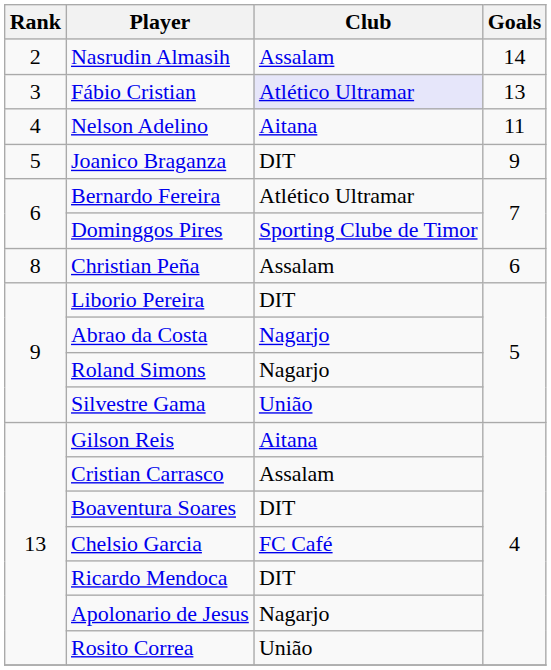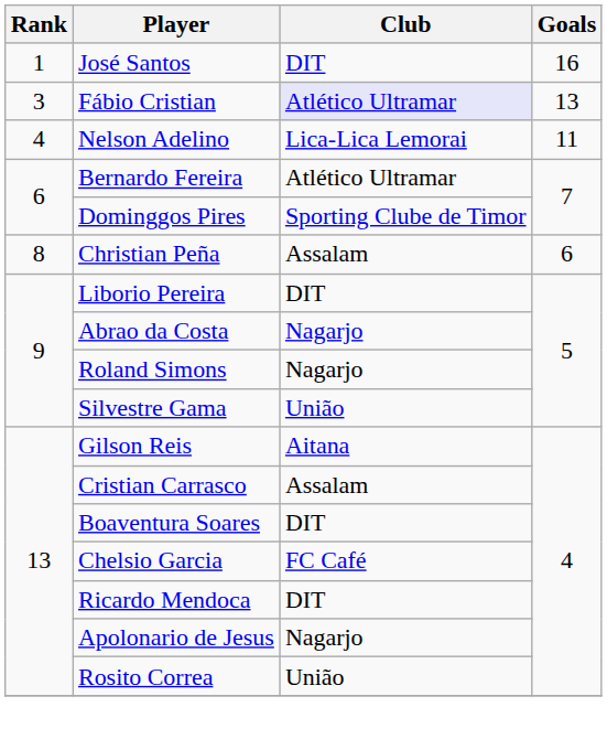 <table class="wikitable" style="text-align:center">
 <tr>
 <th>Rank</th>
 <th>Player</th>
 <th>Club</th>
 <th>Goals</th>
 </tr>
 <tr>
-<td>2</td>
-<td align="left"> <a href='#'>Nasrudin Almasih</a></td>
-<td align="left"><a href='#'>Assalam</a></td>
-<td>14</td>
+<td>1</td>
+<td align="left"> <a href='#'>José Santos</a></td>
+<td align="left"><a href='#'>DIT</a></td>
+<td>16</td>
 </tr>
 <tr>
 <td>3</td>
 <td align="left"> <a href='#'>Fábio Cristian</a></td>
 <td align="left" style="background: lavender;"><a href='#'>Atlético Ultramar</a></td>
 <td>13</td>
 </tr>
 <tr>
 <td>4</td>
 <td align="left"> <a href='#'>Nelson Adelino</a></td>
-<td align="left"><a href='#'>Aitana</a></td>
+<td align="left"><a href='#'>Lica-Lica Lemorai</a></td>
 <td>11</td>
-</tr>
-<tr>
-<td>5</td>
-<td align="left"> <a href='#'>Joanico Braganza</a></td>
-<td align="left">DIT</td>
-<td>9</td>
 </tr>
 <tr>
 <td rowspan=2>6</td>
 <td align="left"> <a href='#'>Bernardo Fereira</a></td>
 <td align="left">Atlético Ultramar</td>
 <td rowspan=2>7</td>
 </tr>
 <tr>
 <td align="left"> <a href='#'>Dominggos Pires</a></td>
 <td align="left"><a href='#'>Sporting Clube de Timor</a></td>
 </tr>
 <tr>
 <td>8</td>
 <td align="left"> <a href='#'>Christian Peña</a></td>
 <td align="left">Assalam</td>
 <td>6</td>
 </tr>
 <tr>
 <td rowspan=4>9</td>
 <td align="left"> <a href='#'>Liborio Pereira</a></td>
 <td align="left">DIT</td>
 <td rowspan=4>5</td>
 </tr>
 <tr>
 <td align="left"> <a href='#'>Abrao da Costa</a></td>
 <td align="left"><a href='#'>Nagarjo</a></td>
 </tr>
 <tr>
 <td align="left"> <a href='#'>Roland Simons</a></td>
 <td align="left">Nagarjo</td>
 </tr>
 <tr>
 <td align="left"> <a href='#'>Silvestre Gama</a></td>
 <td align="left"><a href='#'>União</a></td>
 </tr>
 <tr>
 <td rowspan=7>13</td>
 <td align="left"> <a href='#'>Gilson Reis</a></td>
 <td align="left"><a href='#'>Aitana</a></td>
 <td rowspan=7>4</td>
 </tr>
 <tr>
 <td align="left"> <a href='#'>Cristian Carrasco</a></td>
 <td align="left">Assalam</td>
 </tr>
 <tr>
 <td align="left"> <a href='#'>Boaventura Soares</a></td>
 <td align="left">DIT</td>
 </tr>
 <tr>
 <td align="left"> <a href='#'>Chelsio Garcia</a></td>
 <td align="left"><a href='#'>FC Café</a></td>
 </tr>
 <tr>
 <td align="left"> <a href='#'>Ricardo Mendoca</a></td>
 <td align="left">DIT</td>
 </tr>
 <tr>
 <td align="left"> <a href='#'>Apolonario de Jesus</a></td>
 <td align="left">Nagarjo</td>
 </tr>
 <tr>
 <td align="left"> <a href='#'>Rosito Correa</a></td>
 <td align="left">União</td>
 </tr>
 <tr>
 </tr>
 </table>
